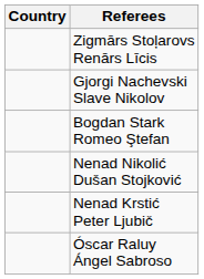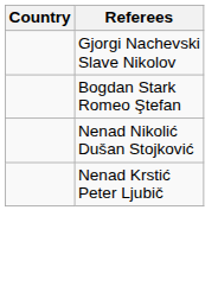 <table class="wikitable">
 <tr>
 <th>Country</th>
 <th>Referees</th>
-</tr>
-<tr>
-<td></td>
-<td>Zigmārs Stoļarovs<br>Renārs Līcis</td>
 </tr>
 <tr>
 <td></td>
 <td>Gjorgi Nachevski<br>Slave Nikolov</td>
 </tr>
 <tr>
 <td></td>
 <td>Bogdan Stark<br>Romeo Ştefan</td>
 </tr>
 <tr>
 <td></td>
 <td>Nenad Nikolić<br>Dušan Stojković</td>
 </tr>
 <tr>
 <td></td>
 <td>Nenad Krstić<br>Peter Ljubič</td>
 </tr>
-<tr>
-<td></td>
-<td>Óscar Raluy<br>Ángel Sabroso</td>
-</tr>
 </table>
